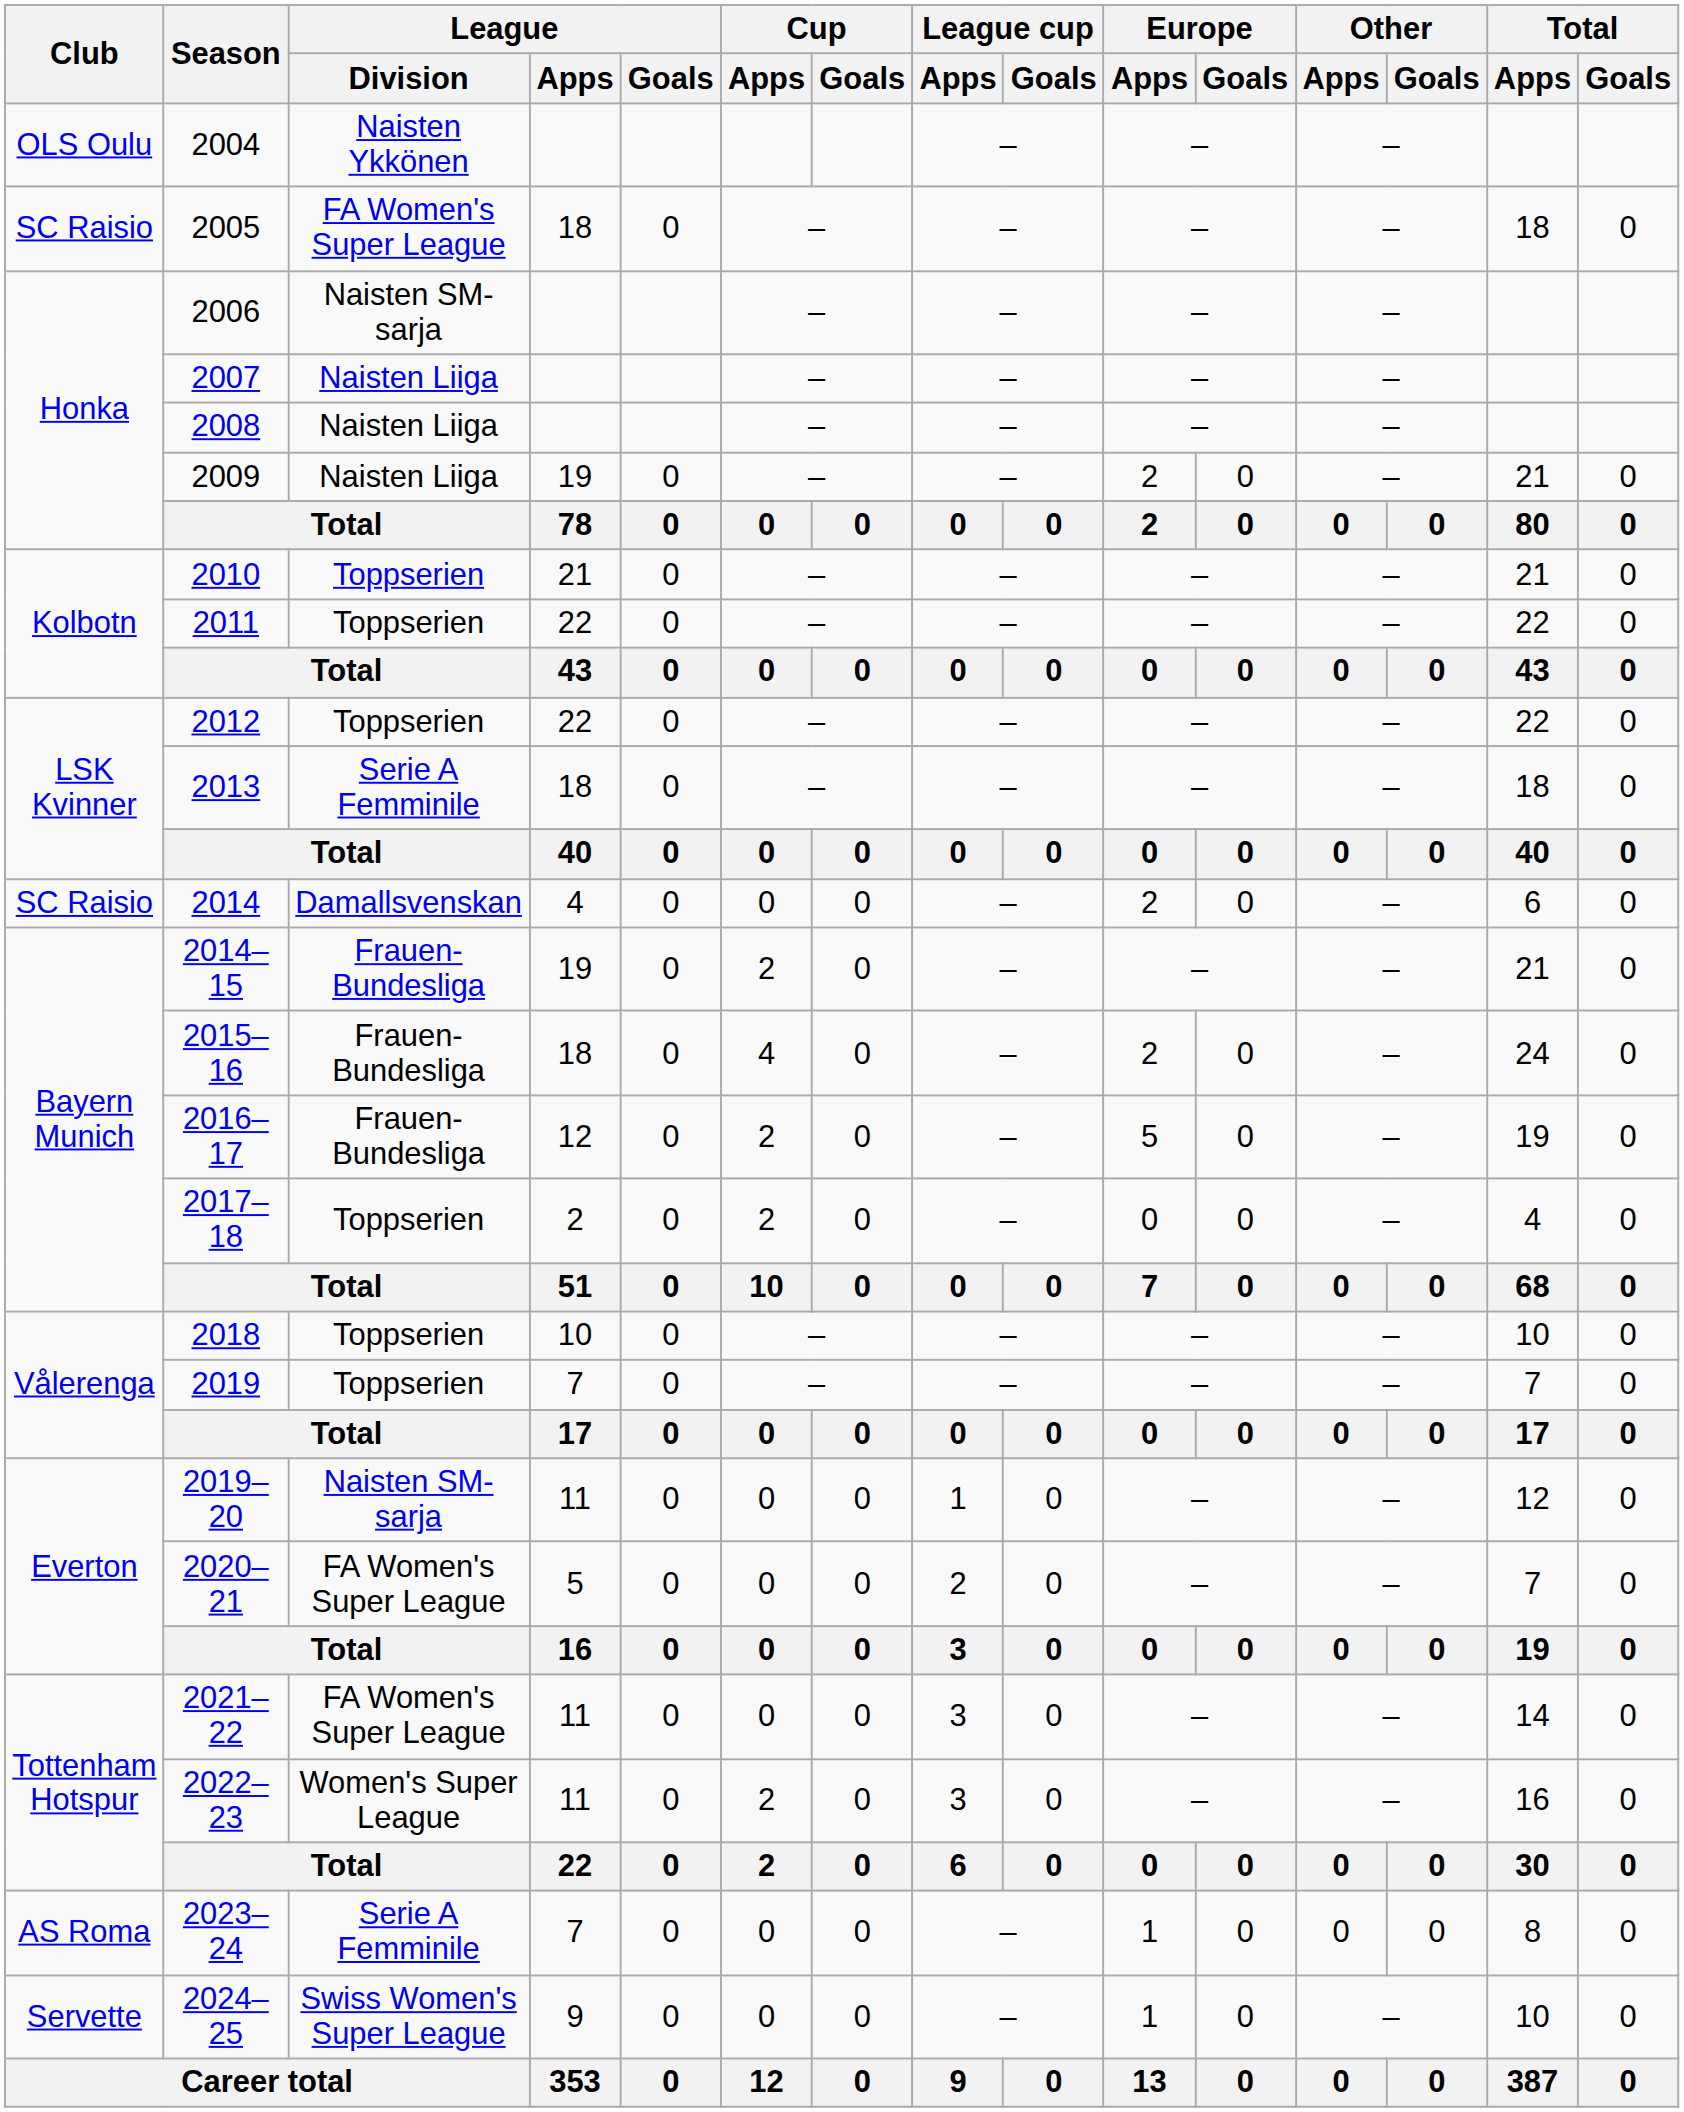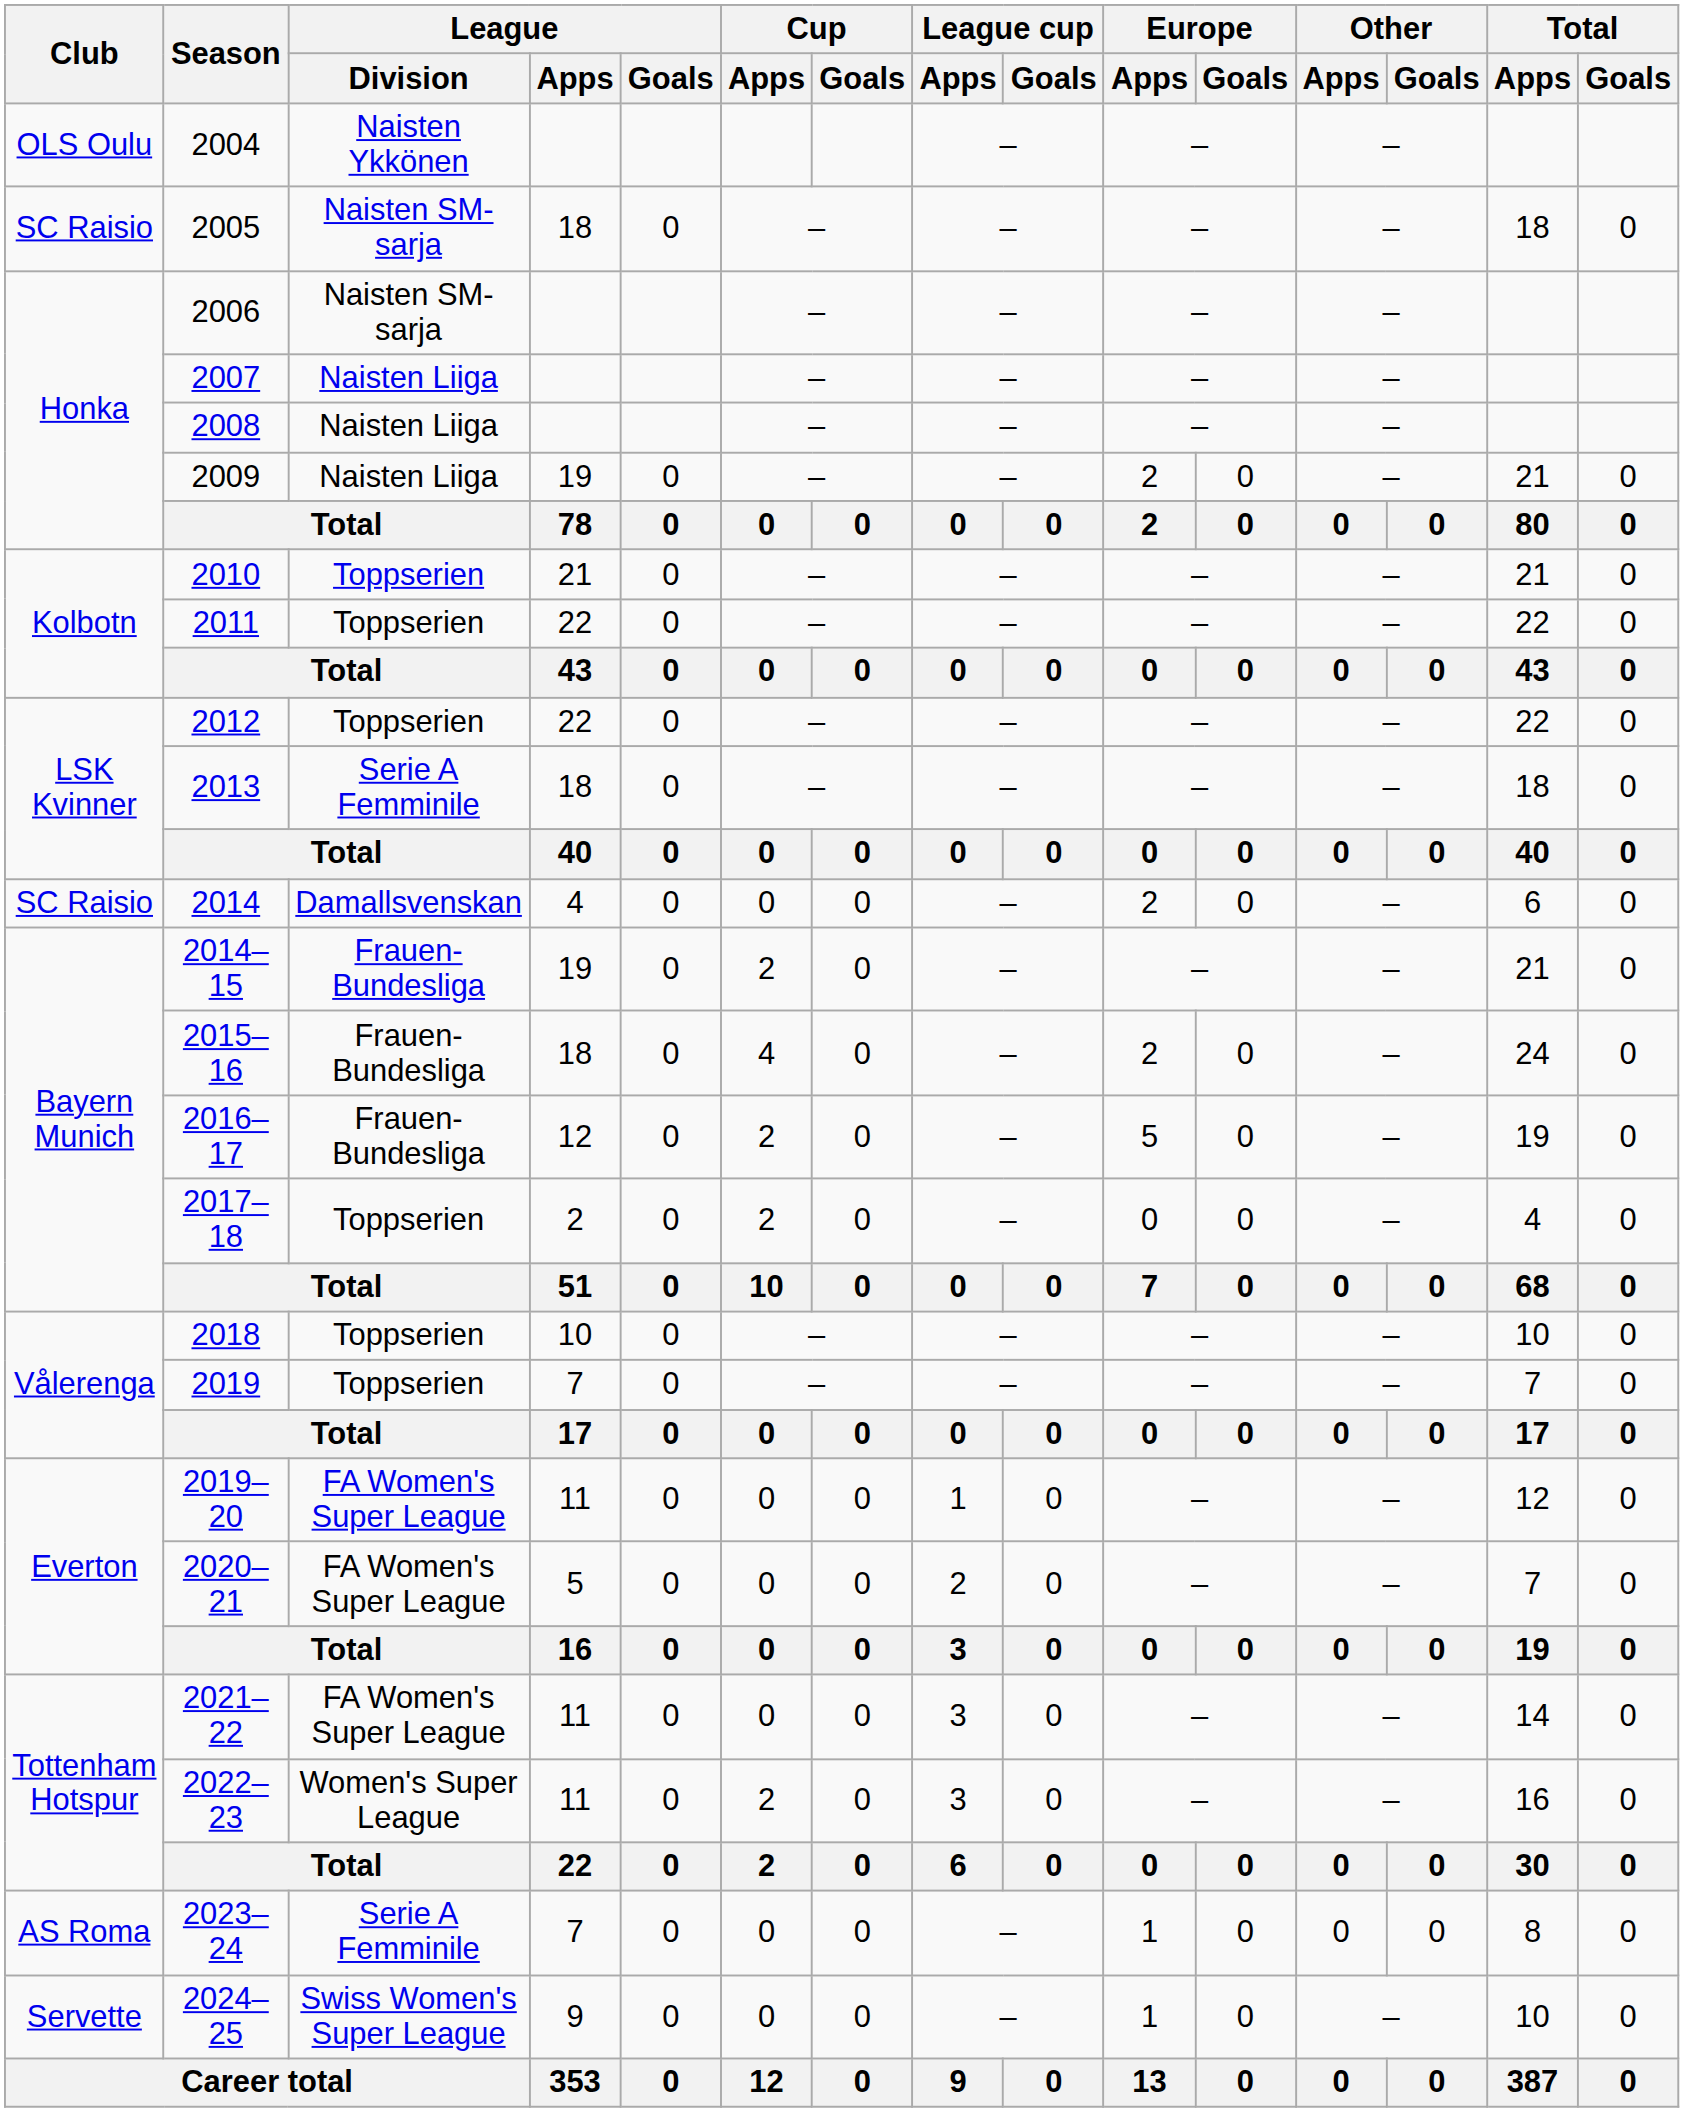 <table class="wikitable" style="text-align:center">
 <tr>
 <th rowspan="2">Club</th>
 <th rowspan="2">Season</th>
 <th colspan="3">League</th>
 <th colspan="2">Cup</th>
 <th colspan="2">League cup</th>
 <th colspan="2">Europe</th>
 <th colspan="2">Other</th>
 <th colspan="2">Total</th>
 </tr>
 <tr>
 <th>Division</th>
 <th>Apps</th>
 <th>Goals</th>
 <th>Apps</th>
 <th>Goals</th>
 <th>Apps</th>
 <th>Goals</th>
 <th>Apps</th>
 <th>Goals</th>
 <th>Apps</th>
 <th>Goals</th>
 <th>Apps</th>
 <th>Goals</th>
 </tr>
 <tr>
 <td><a href='#'>OLS Oulu</a></td>
 <td>2004</td>
 <td><a href='#'>Naisten Ykkönen</a></td>
 <td></td>
 <td></td>
 <td></td>
 <td></td>
 <td colspan=2>–</td>
 <td colspan=2>–</td>
 <td colspan=2>–</td>
 <td></td>
 <td></td>
 </tr>
 <tr>
 <td><a href='#'>SC Raisio</a></td>
 <td>2005</td>
-<td><a href='#'>FA Women's Super League</a></td>
+<td><a href='#'>Naisten SM-sarja</a></td>
 <td>18</td>
 <td>0</td>
 <td colspan=2>–</td>
 <td colspan=2>–</td>
 <td colspan=2>–</td>
 <td colspan=2>–</td>
 <td>18</td>
 <td>0</td>
 </tr>
 <tr>
 <td rowspan=5><a href='#'>Honka</a></td>
 <td>2006</td>
 <td>Naisten SM-sarja</td>
 <td></td>
 <td></td>
 <td colspan=2>–</td>
 <td colspan=2>–</td>
 <td colspan=2>–</td>
 <td colspan=2>–</td>
 <td></td>
 <td></td>
 </tr>
 <tr>
 <td><a href='#'>2007</a></td>
 <td><a href='#'>Naisten Liiga</a></td>
 <td></td>
 <td></td>
 <td colspan=2>–</td>
 <td colspan=2>–</td>
 <td colspan=2>–</td>
 <td colspan=2>–</td>
 <td></td>
 <td></td>
 </tr>
 <tr>
 <td><a href='#'>2008</a></td>
 <td>Naisten Liiga</td>
 <td></td>
 <td></td>
 <td colspan=2>–</td>
 <td colspan=2>–</td>
 <td colspan=2>–</td>
 <td colspan=2>–</td>
 <td></td>
 <td></td>
 </tr>
 <tr>
 <td>2009</td>
 <td>Naisten Liiga</td>
 <td>19</td>
 <td>0</td>
 <td colspan=2>–</td>
 <td colspan=2>–</td>
 <td>2</td>
 <td>0</td>
 <td colspan=2>–</td>
 <td>21</td>
 <td>0</td>
 </tr>
 <tr>
 <th colspan=2>Total</th>
 <th>78</th>
 <th>0</th>
 <th>0</th>
 <th>0</th>
 <th>0</th>
 <th>0</th>
 <th>2</th>
 <th>0</th>
 <th>0</th>
 <th>0</th>
 <th>80</th>
 <th>0</th>
 </tr>
 <tr>
 <td rowspan=3><a href='#'>Kolbotn</a></td>
 <td><a href='#'>2010</a></td>
 <td><a href='#'>Toppserien</a></td>
 <td>21</td>
 <td>0</td>
 <td colspan=2>–</td>
 <td colspan=2>–</td>
 <td colspan=2>–</td>
 <td colspan=2>–</td>
 <td>21</td>
 <td>0</td>
 </tr>
 <tr>
 <td><a href='#'>2011</a></td>
 <td>Toppserien</td>
 <td>22</td>
 <td>0</td>
 <td colspan=2>–</td>
 <td colspan=2>–</td>
 <td colspan=2>–</td>
 <td colspan=2>–</td>
 <td>22</td>
 <td>0</td>
 </tr>
 <tr>
 <th colspan=2>Total</th>
 <th>43</th>
 <th>0</th>
 <th>0</th>
 <th>0</th>
 <th>0</th>
 <th>0</th>
 <th>0</th>
 <th>0</th>
 <th>0</th>
 <th>0</th>
 <th>43</th>
 <th>0</th>
 </tr>
 <tr>
 <td rowspan=3><a href='#'>LSK Kvinner</a></td>
 <td><a href='#'>2012</a></td>
 <td>Toppserien</td>
 <td>22</td>
 <td>0</td>
 <td colspan=2>–</td>
 <td colspan=2>–</td>
 <td colspan=2>–</td>
 <td colspan=2>–</td>
 <td>22</td>
 <td>0</td>
 </tr>
 <tr>
 <td><a href='#'>2013</a></td>
 <td><a href='#'>Serie A Femminile</a></td>
 <td>18</td>
 <td>0</td>
 <td colspan=2>–</td>
 <td colspan=2>–</td>
 <td colspan=2>–</td>
 <td colspan=2>–</td>
 <td>18</td>
 <td>0</td>
 </tr>
 <tr>
 <th colspan=2>Total</th>
 <th>40</th>
 <th>0</th>
 <th>0</th>
 <th>0</th>
 <th>0</th>
 <th>0</th>
 <th>0</th>
 <th>0</th>
 <th>0</th>
 <th>0</th>
 <th>40</th>
 <th>0</th>
 </tr>
 <tr>
 <td><a href='#'>SC Raisio</a></td>
 <td><a href='#'>2014</a></td>
 <td><a href='#'>Damallsvenskan</a></td>
 <td>4</td>
 <td>0</td>
 <td>0</td>
 <td>0</td>
 <td colspan=2>–</td>
 <td>2</td>
 <td>0</td>
 <td colspan=2>–</td>
 <td>6</td>
 <td>0</td>
 </tr>
 <tr>
 <td rowspan=5><a href='#'>Bayern Munich</a></td>
 <td><a href='#'>2014–15</a></td>
 <td><a href='#'>Frauen-Bundesliga</a></td>
 <td>19</td>
 <td>0</td>
 <td>2</td>
 <td>0</td>
 <td colspan=2>–</td>
 <td colspan=2>–</td>
 <td colspan=2>–</td>
 <td>21</td>
 <td>0</td>
 </tr>
 <tr>
 <td><a href='#'>2015–16</a></td>
 <td>Frauen-Bundesliga</td>
 <td>18</td>
 <td>0</td>
 <td>4</td>
 <td>0</td>
 <td colspan=2>–</td>
 <td>2</td>
 <td>0</td>
 <td colspan=2>–</td>
 <td>24</td>
 <td>0</td>
 </tr>
 <tr>
 <td><a href='#'>2016–17</a></td>
 <td>Frauen-Bundesliga</td>
 <td>12</td>
 <td>0</td>
 <td>2</td>
 <td>0</td>
 <td colspan=2>–</td>
 <td>5</td>
 <td>0</td>
 <td colspan=2>–</td>
 <td>19</td>
 <td>0</td>
 </tr>
 <tr>
 <td><a href='#'>2017–18</a></td>
 <td>Toppserien</td>
 <td>2</td>
 <td>0</td>
 <td>2</td>
 <td>0</td>
 <td colspan=2>–</td>
 <td>0</td>
 <td>0</td>
 <td colspan=2>–</td>
 <td>4</td>
 <td>0</td>
 </tr>
 <tr>
 <th colspan=2>Total</th>
 <th>51</th>
 <th>0</th>
 <th>10</th>
 <th>0</th>
 <th>0</th>
 <th>0</th>
 <th>7</th>
 <th>0</th>
 <th>0</th>
 <th>0</th>
 <th>68</th>
 <th>0</th>
 </tr>
 <tr>
 <td rowspan=3><a href='#'>Vålerenga</a></td>
 <td><a href='#'>2018</a></td>
 <td>Toppserien</td>
 <td>10</td>
 <td>0</td>
 <td colspan=2>–</td>
 <td colspan=2>–</td>
 <td colspan=2>–</td>
 <td colspan=2>–</td>
 <td>10</td>
 <td>0</td>
 </tr>
 <tr>
 <td><a href='#'>2019</a></td>
 <td>Toppserien</td>
 <td>7</td>
 <td>0</td>
 <td colspan=2>–</td>
 <td colspan=2>–</td>
 <td colspan=2>–</td>
 <td colspan=2>–</td>
 <td>7</td>
 <td>0</td>
 </tr>
 <tr>
 <th colspan=2>Total</th>
 <th>17</th>
 <th>0</th>
 <th>0</th>
 <th>0</th>
 <th>0</th>
 <th>0</th>
 <th>0</th>
 <th>0</th>
 <th>0</th>
 <th>0</th>
 <th>17</th>
 <th>0</th>
 </tr>
 <tr>
 <td rowspan=3><a href='#'>Everton</a></td>
 <td><a href='#'>2019–20</a></td>
-<td><a href='#'>Naisten SM-sarja</a></td>
+<td><a href='#'>FA Women's Super League</a></td>
 <td>11</td>
 <td>0</td>
 <td>0</td>
 <td>0</td>
 <td>1</td>
 <td>0</td>
 <td colspan=2>–</td>
 <td colspan=2>–</td>
 <td>12</td>
 <td>0</td>
 </tr>
 <tr>
 <td><a href='#'>2020–21</a></td>
 <td>FA Women's Super League</td>
 <td>5</td>
 <td>0</td>
 <td>0</td>
 <td>0</td>
 <td>2</td>
 <td>0</td>
 <td colspan=2>–</td>
 <td colspan=2>–</td>
 <td>7</td>
 <td>0</td>
 </tr>
 <tr>
 <th colspan=2>Total</th>
 <th>16</th>
 <th>0</th>
 <th>0</th>
 <th>0</th>
 <th>3</th>
 <th>0</th>
 <th>0</th>
 <th>0</th>
 <th>0</th>
 <th>0</th>
 <th>19</th>
 <th>0</th>
 </tr>
 <tr>
 <td rowspan=3><a href='#'>Tottenham Hotspur</a></td>
 <td><a href='#'>2021–22</a></td>
 <td>FA Women's Super League</td>
 <td>11</td>
 <td>0</td>
 <td>0</td>
 <td>0</td>
 <td>3</td>
 <td>0</td>
 <td colspan=2>–</td>
 <td colspan=2>–</td>
 <td>14</td>
 <td>0</td>
 </tr>
 <tr>
 <td><a href='#'>2022–23</a></td>
 <td>Women's Super League</td>
 <td>11</td>
 <td>0</td>
 <td>2</td>
 <td>0</td>
 <td>3</td>
 <td>0</td>
 <td colspan=2>–</td>
 <td colspan=2>–</td>
 <td>16</td>
 <td>0</td>
 </tr>
 <tr>
 <th colspan=2>Total</th>
 <th>22</th>
 <th>0</th>
 <th>2</th>
 <th>0</th>
 <th>6</th>
 <th>0</th>
 <th>0</th>
 <th>0</th>
 <th>0</th>
 <th>0</th>
 <th>30</th>
 <th>0</th>
 </tr>
 <tr>
 <td><a href='#'>AS Roma</a></td>
 <td><a href='#'>2023–24</a></td>
 <td><a href='#'>Serie A Femminile</a></td>
 <td>7</td>
 <td>0</td>
 <td>0</td>
 <td>0</td>
 <td colspan=2>–</td>
 <td>1</td>
 <td>0</td>
 <td>0</td>
 <td>0</td>
 <td>8</td>
 <td>0</td>
 </tr>
 <tr>
 <td><a href='#'>Servette</a></td>
 <td><a href='#'>2024–25</a></td>
 <td><a href='#'>Swiss Women's Super League</a></td>
 <td>9</td>
 <td>0</td>
 <td>0</td>
 <td>0</td>
 <td colspan=2>–</td>
 <td>1</td>
 <td>0</td>
 <td colspan=2>–</td>
 <td>10</td>
 <td>0</td>
 </tr>
 <tr>
 <th colspan="3">Career total</th>
 <th>353</th>
 <th>0</th>
 <th>12</th>
 <th>0</th>
 <th>9</th>
 <th>0</th>
 <th>13</th>
 <th>0</th>
 <th>0</th>
 <th>0</th>
 <th>387</th>
 <th>0</th>
 </tr>
 </table>
